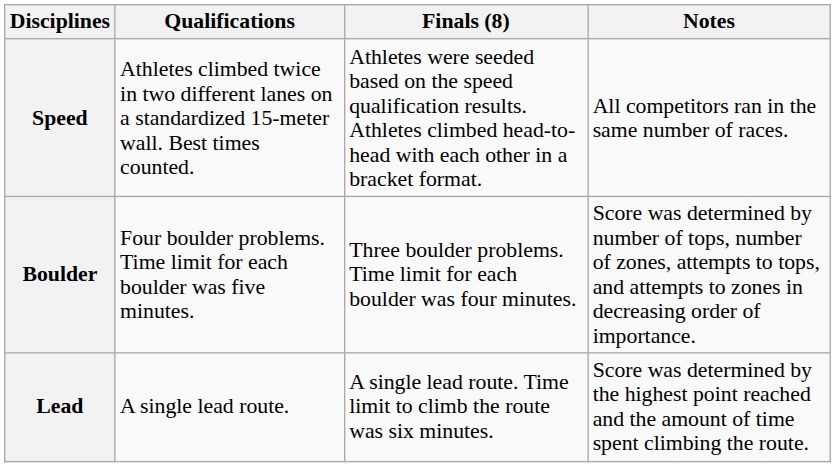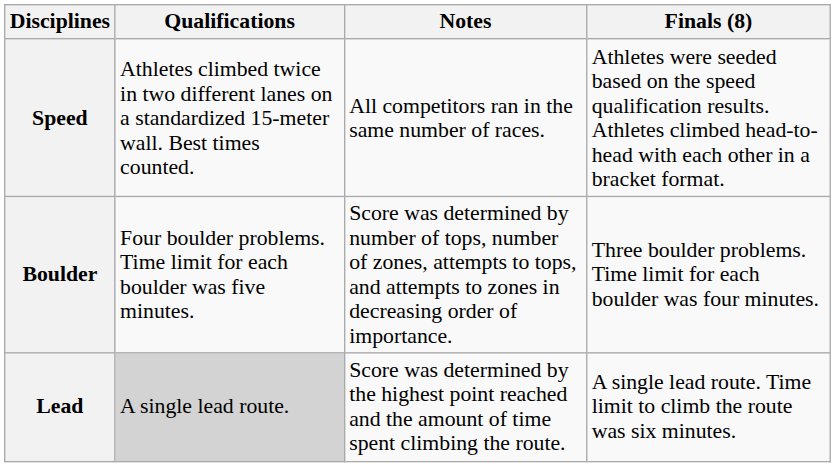 <table class="wikitable">
 <tr>
 <th>Disciplines</th>
 <th>Qualifications</th>
+<th>Notes</th>
 <th>Finals (8)</th>
-<th>Notes</th>
 </tr>
 <tr>
 <th>Speed</th>
 <td>Athletes climbed twice in two different lanes on a standardized 15-meter wall. Best times counted.</td>
+<td>All competitors ran in the same number of races.</td>
 <td>Athletes were seeded based on the speed qualification results. Athletes climbed head-to-head with each other in a bracket format.</td>
-<td>All competitors ran in the same number of races.</td>
 </tr>
 <tr>
 <th>Boulder</th>
 <td>Four boulder problems. Time limit for each boulder was five minutes.</td>
+<td>Score was determined by number of tops, number of zones, attempts to tops, and attempts to zones in decreasing order of importance.</td>
 <td>Three boulder problems. Time limit for each boulder was four minutes.</td>
-<td>Score was determined by number of tops, number of zones, attempts to tops, and attempts to zones in decreasing order of importance.</td>
 </tr>
 <tr>
 <th>Lead</th>
-<td>A single lead route.</td>
+<td style="background: lightgrey;">A single lead route.</td>
+<td>Score was determined by the highest point reached and the amount of time spent climbing the route.</td>
 <td>A single lead route. Time limit to climb the route was six minutes.</td>
-<td>Score was determined by the highest point reached and the amount of time spent climbing the route.</td>
 </tr>
 </table>
